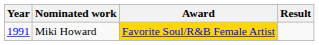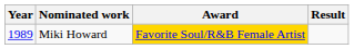 <table class="wikitable">
 <tr>
 <th>Year</th>
 <th>Nominated work</th>
 <th>Award</th>
 <th>Result</th>
 </tr>
 <tr>
-<td><a href='#'>1991</a></td>
+<td><a href='#'>1989</a></td>
 <td>Miki Howard</td>
 <td style="background: gold;"><a href='#'>Favorite Soul/R&B Female Artist</a></td>
 <td></td>
 </tr>
 </table>
